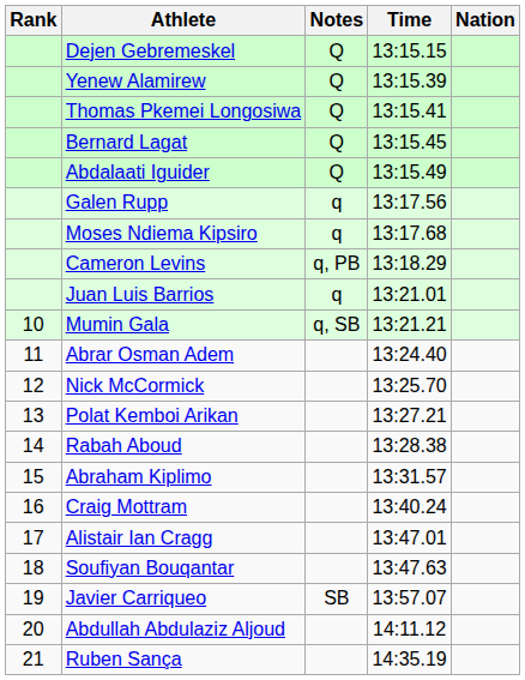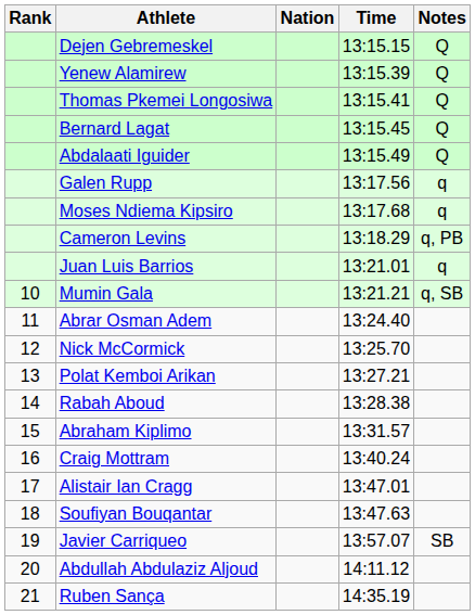 <table class="wikitable sortable" style="text-align:center">
 <tr>
 <th>Rank</th>
 <th>Athlete</th>
+<th>Nation</th>
+<th>Time</th>
 <th>Notes</th>
-<th>Time</th>
-<th>Nation</th>
 </tr>
 <tr bgcolor=ccffcc>
 <td></td>
 <td align=left><a href='#'>Dejen Gebremeskel</a></td>
+<td align=left></td>
+<td>13:15.15</td>
 <td>Q</td>
-<td>13:15.15</td>
-<td align=left></td>
 </tr>
 <tr bgcolor=ccffcc>
 <td></td>
 <td align=left><a href='#'>Yenew Alamirew</a></td>
+<td align=left></td>
+<td>13:15.39</td>
 <td>Q</td>
-<td>13:15.39</td>
-<td align=left></td>
 </tr>
 <tr bgcolor=ccffcc>
 <td></td>
 <td align=left><a href='#'>Thomas Pkemei Longosiwa</a></td>
+<td align=left></td>
+<td>13:15.41</td>
 <td>Q</td>
-<td>13:15.41</td>
-<td align=left></td>
 </tr>
 <tr bgcolor=ccffcc>
 <td></td>
 <td align=left><a href='#'>Bernard Lagat</a></td>
+<td align=left></td>
+<td>13:15.45</td>
 <td>Q</td>
-<td>13:15.45</td>
-<td align=left></td>
 </tr>
 <tr bgcolor=ccffcc>
 <td></td>
 <td align=left><a href='#'>Abdalaati Iguider</a></td>
+<td align=left></td>
+<td>13:15.49</td>
 <td>Q</td>
-<td>13:15.49</td>
-<td align=left></td>
 </tr>
 <tr bgcolor=ddffdd>
 <td></td>
 <td align=left><a href='#'>Galen Rupp</a></td>
+<td align=left></td>
+<td>13:17.56</td>
 <td>q</td>
-<td>13:17.56</td>
-<td align=left></td>
 </tr>
 <tr bgcolor=ddffdd>
 <td></td>
 <td align=left><a href='#'>Moses Ndiema Kipsiro</a></td>
+<td align=left></td>
+<td>13:17.68</td>
 <td>q</td>
-<td>13:17.68</td>
-<td align=left></td>
 </tr>
 <tr bgcolor=ddffdd>
 <td></td>
 <td align=left><a href='#'>Cameron Levins</a></td>
+<td align=left></td>
+<td>13:18.29</td>
 <td>q, PB</td>
-<td>13:18.29</td>
-<td align=left></td>
 </tr>
 <tr bgcolor=ddffdd>
 <td></td>
 <td align=left><a href='#'>Juan Luis Barrios</a></td>
+<td align=left></td>
+<td>13:21.01</td>
 <td>q</td>
-<td>13:21.01</td>
-<td align=left></td>
 </tr>
 <tr bgcolor=ddffdd>
 <td>10</td>
 <td align=left><a href='#'>Mumin Gala</a></td>
+<td align=left></td>
+<td>13:21.21</td>
 <td>q, SB</td>
-<td>13:21.21</td>
-<td align=left></td>
 </tr>
 <tr>
 <td>11</td>
 <td align=left><a href='#'>Abrar Osman Adem</a></td>
+<td align=left></td>
+<td>13:24.40</td>
 <td></td>
-<td>13:24.40</td>
-<td align=left></td>
 </tr>
 <tr>
 <td>12</td>
 <td align=left><a href='#'>Nick McCormick</a></td>
+<td align=left></td>
+<td>13:25.70</td>
 <td></td>
-<td>13:25.70</td>
-<td align=left></td>
 </tr>
 <tr>
 <td>13</td>
 <td align=left><a href='#'>Polat Kemboi Arikan</a></td>
+<td align=left></td>
+<td>13:27.21</td>
 <td></td>
-<td>13:27.21</td>
-<td align=left></td>
 </tr>
 <tr>
 <td>14</td>
 <td align=left><a href='#'>Rabah Aboud</a></td>
+<td align=left></td>
+<td>13:28.38</td>
 <td></td>
-<td>13:28.38</td>
-<td align=left></td>
 </tr>
 <tr>
 <td>15</td>
 <td align=left><a href='#'>Abraham Kiplimo</a></td>
+<td align=left></td>
+<td>13:31.57</td>
 <td></td>
-<td>13:31.57</td>
-<td align=left></td>
 </tr>
 <tr>
 <td>16</td>
 <td align=left><a href='#'>Craig Mottram</a></td>
+<td align=left></td>
+<td>13:40.24</td>
 <td></td>
-<td>13:40.24</td>
-<td align=left></td>
 </tr>
 <tr>
 <td>17</td>
 <td align=left><a href='#'>Alistair Ian Cragg</a></td>
+<td align=left></td>
+<td>13:47.01</td>
 <td></td>
-<td>13:47.01</td>
-<td align=left></td>
 </tr>
 <tr>
 <td>18</td>
 <td align=left><a href='#'>Soufiyan Bouqantar</a></td>
+<td align=left></td>
+<td>13:47.63</td>
 <td></td>
-<td>13:47.63</td>
-<td align=left></td>
 </tr>
 <tr>
 <td>19</td>
 <td align=left><a href='#'>Javier Carriqueo</a></td>
+<td align=left></td>
+<td>13:57.07</td>
 <td>SB</td>
-<td>13:57.07</td>
-<td align=left></td>
 </tr>
 <tr>
 <td>20</td>
 <td align=left><a href='#'>Abdullah Abdulaziz Aljoud</a></td>
+<td align=left></td>
+<td>14:11.12</td>
 <td></td>
-<td>14:11.12</td>
-<td align=left></td>
 </tr>
 <tr>
 <td>21</td>
 <td align=left><a href='#'>Ruben Sança</a></td>
+<td align=left></td>
+<td>14:35.19</td>
 <td></td>
-<td>14:35.19</td>
-<td align=left></td>
 </tr>
 </table>
